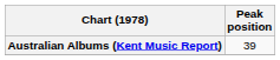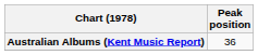 <table class="wikitable sortable plainrowheaders">
 <tr>
 <th scope="col">Chart (1978)</th>
 <th scope="col">Peak<br>position</th>
 </tr>
 <tr>
 <th scope="row">Australian Albums (<a href='#'>Kent Music Report</a>)</th>
-<td align="center">39</td>
+<td align="center">36</td>
 </tr>
 <tr>
 </tr>
 <tr>
 </tr>
 <tr>
 </tr>
 </table>
